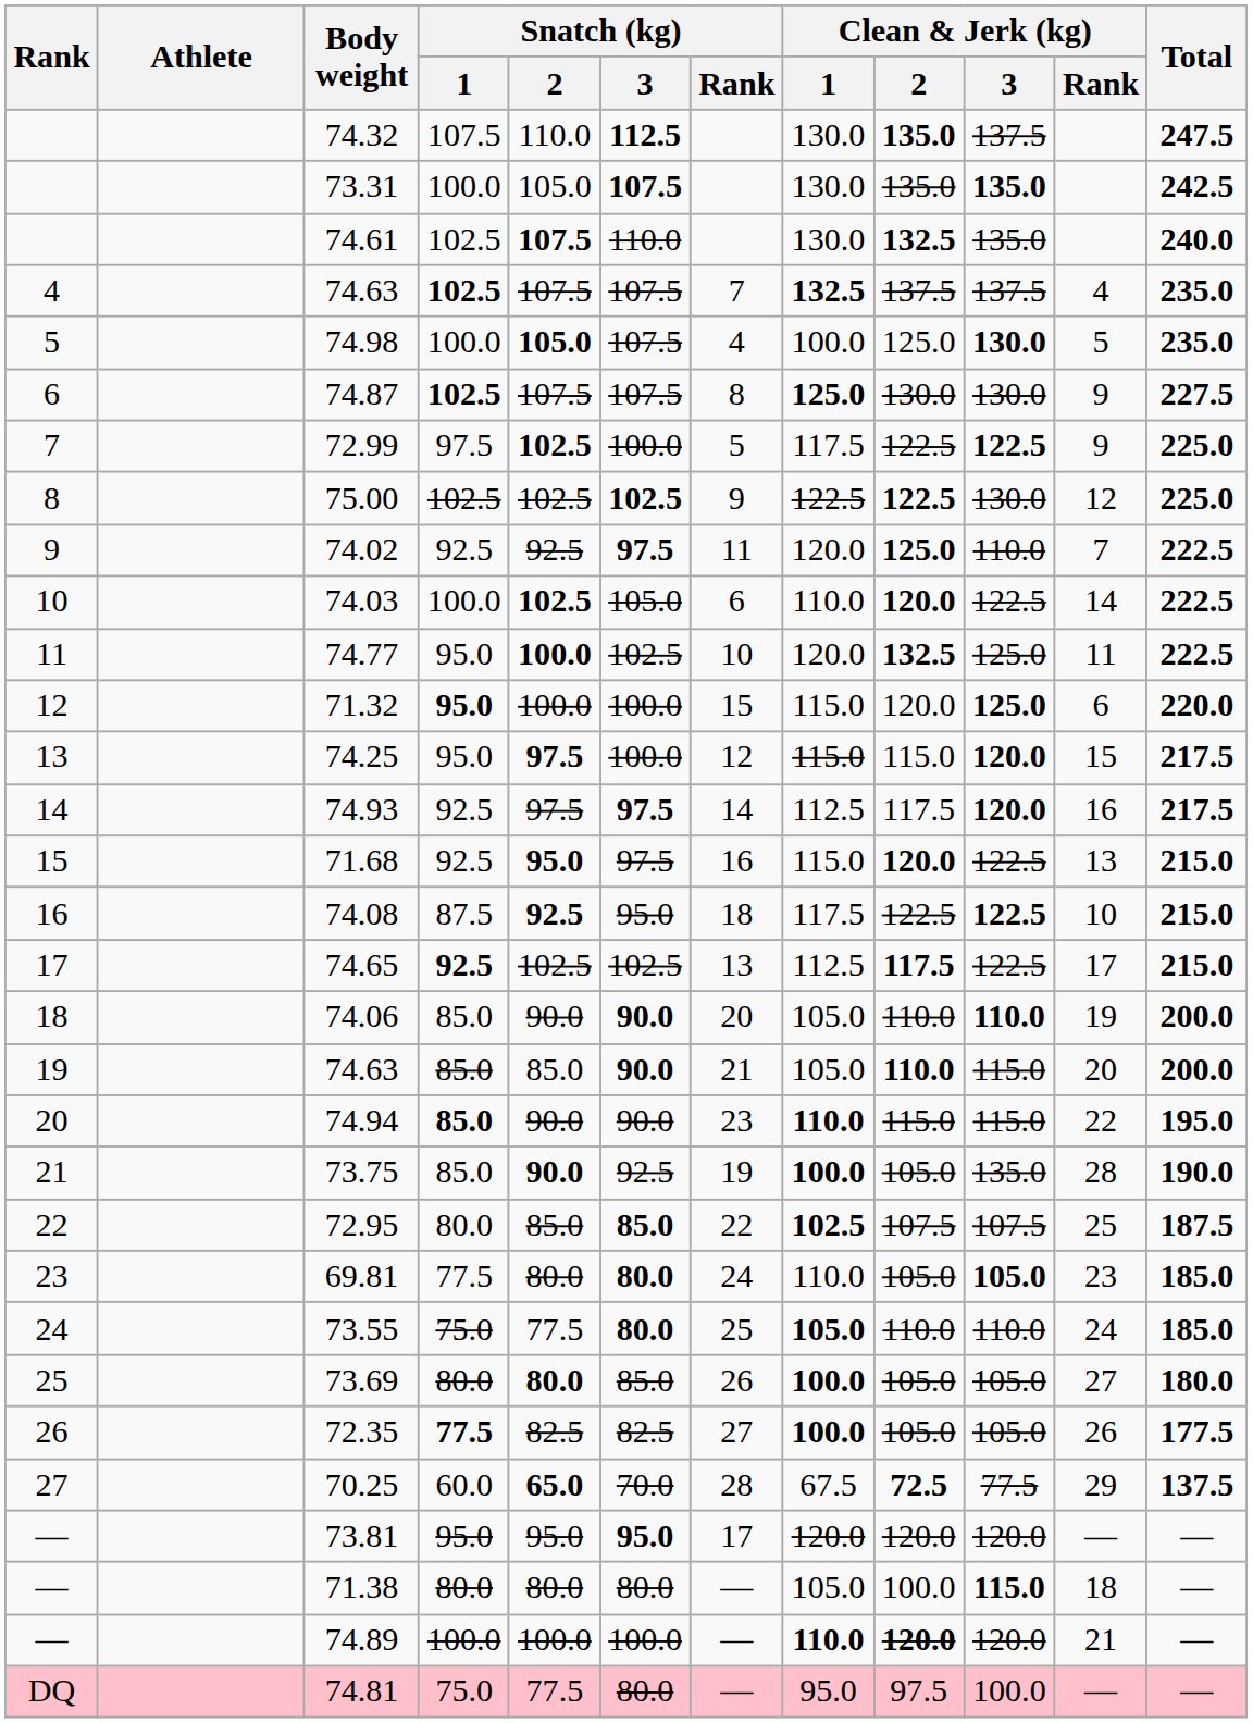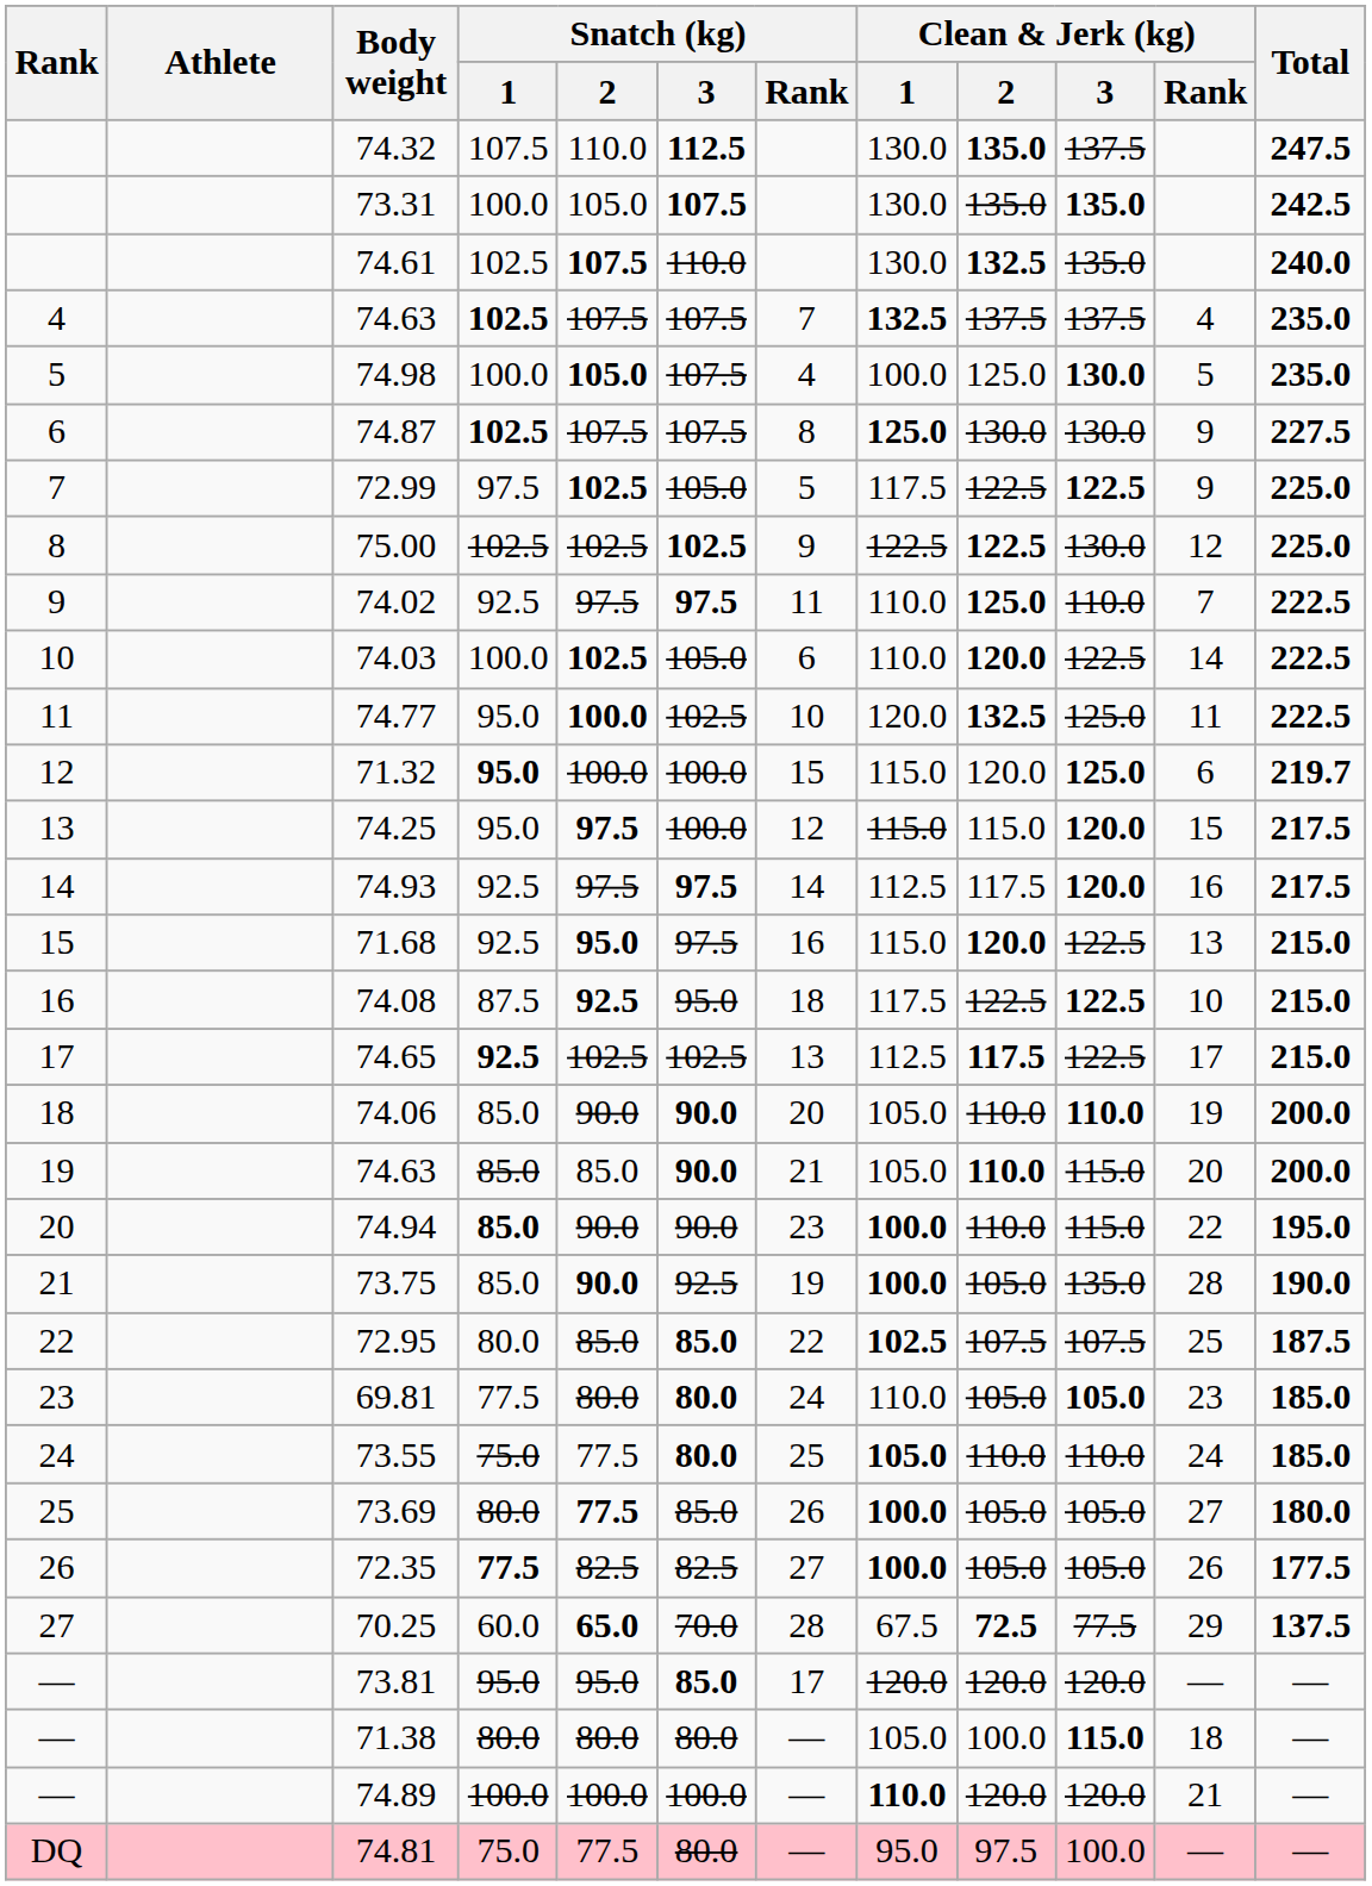 <table class = "wikitable" style="text-align:center;">
 <tr>
 <th rowspan=2 width=40>Rank</th>
 <th rowspan=2 width=250>Athlete</th>
 <th rowspan=2 width=60>Body weight</th>
 <th colspan=4>Snatch (kg)</th>
 <th colspan=4>Clean & Jerk (kg)</th>
 <th rowspan=2 width=60>Total</th>
 </tr>
 <tr>
 <th width=40>1</th>
 <th width=40>2</th>
 <th width=40>3</th>
 <th width=40>Rank</th>
 <th width=40>1</th>
 <th width=40>2</th>
 <th width=40>3</th>
 <th width=40>Rank</th>
 </tr>
 <tr>
 <td></td>
 <td align=left></td>
 <td>74.32</td>
 <td>107.5</td>
 <td>110.0</td>
 <td><strong>112.5</strong></td>
 <td></td>
 <td>130.0</td>
 <td><strong>135.0</strong></td>
 <td><s>137.5 </s></td>
 <td></td>
 <td><strong>247.5</strong></td>
 </tr>
 <tr>
 <td></td>
 <td align=left></td>
 <td>73.31</td>
 <td>100.0</td>
 <td>105.0</td>
 <td><strong>107.5</strong></td>
 <td></td>
 <td>130.0</td>
 <td><s>135.0 </s></td>
 <td><strong>135.0</strong></td>
 <td></td>
 <td><strong>242.5</strong></td>
 </tr>
 <tr>
 <td></td>
 <td align=left></td>
 <td>74.61</td>
 <td>102.5</td>
 <td><strong>107.5</strong></td>
 <td><s>110.0 </s></td>
 <td></td>
 <td>130.0</td>
 <td><strong>132.5</strong></td>
 <td><s>135.0 </s></td>
 <td></td>
 <td><strong>240.0</strong></td>
 </tr>
 <tr>
 <td>4</td>
 <td align=left></td>
 <td>74.63</td>
 <td><strong>102.5</strong></td>
 <td><s>107.5</s></td>
 <td><s>107.5 </s></td>
 <td>7</td>
 <td><strong>132.5</strong></td>
 <td><s>137.5</s></td>
 <td><s>137.5 </s></td>
 <td>4</td>
 <td><strong>235.0</strong></td>
 </tr>
 <tr>
 <td>5</td>
 <td align=left></td>
 <td>74.98</td>
 <td>100.0</td>
 <td><strong>105.0</strong></td>
 <td><s>107.5 </s></td>
 <td>4</td>
 <td>100.0</td>
 <td>125.0</td>
 <td><strong>130.0</strong></td>
 <td>5</td>
 <td><strong>235.0</strong></td>
 </tr>
 <tr>
 <td>6</td>
 <td align=left></td>
 <td>74.87</td>
 <td><strong>102.5</strong></td>
 <td><s>107.5</s></td>
 <td><s>107.5 </s></td>
 <td>8</td>
 <td><strong>125.0</strong></td>
 <td><s>130.0</s></td>
 <td><s>130.0 </s></td>
 <td>9</td>
 <td><strong>227.5</strong></td>
 </tr>
 <tr>
 <td>7</td>
 <td align=left></td>
 <td>72.99</td>
 <td>97.5</td>
 <td><strong>102.5</strong></td>
-<td><s>100.0 </s></td>
+<td><s>105.0 </s></td>
 <td>5</td>
 <td>117.5</td>
 <td><s>122.5 </s></td>
 <td><strong>122.5</strong></td>
 <td>9</td>
 <td><strong>225.0</strong></td>
 </tr>
 <tr>
 <td>8</td>
 <td align=left></td>
 <td>75.00</td>
 <td><s>102.5</s></td>
 <td><s>102.5 </s></td>
 <td><strong>102.5</strong></td>
 <td>9</td>
 <td><s>122.5 </s></td>
 <td><strong>122.5</strong></td>
 <td><s>130.0 </s></td>
 <td>12</td>
 <td><strong>225.0</strong></td>
 </tr>
 <tr>
 <td>9</td>
 <td align=left></td>
 <td>74.02</td>
 <td>92.5</td>
-<td><s>92.5 </s></td>
+<td><s>97.5 </s></td>
 <td><strong>97.5</strong></td>
 <td>11</td>
-<td>120.0</td>
+<td>110.0</td>
 <td><strong>125.0</strong></td>
 <td><s>110.0 </s></td>
 <td>7</td>
 <td><strong>222.5</strong></td>
 </tr>
 <tr>
 <td>10</td>
 <td align=left></td>
 <td>74.03</td>
 <td>100.0</td>
 <td><strong>102.5</strong></td>
 <td><s>105.0 </s></td>
 <td>6</td>
 <td>110.0</td>
 <td><strong>120.0</strong></td>
 <td><s>122.5 </s></td>
 <td>14</td>
 <td><strong>222.5</strong></td>
 </tr>
 <tr>
 <td>11</td>
 <td align=left></td>
 <td>74.77</td>
 <td>95.0</td>
 <td><strong>100.0</strong></td>
 <td><s>102.5 </s></td>
 <td>10</td>
 <td>120.0</td>
 <td><strong>132.5</strong></td>
 <td><s>125.0 </s></td>
 <td>11</td>
 <td><strong>222.5</strong></td>
 </tr>
 <tr>
 <td>12</td>
 <td align=left></td>
 <td>71.32</td>
 <td><strong>95.0</strong></td>
 <td><s>100.0 </s></td>
 <td><s>100.0 </s></td>
 <td>15</td>
 <td>115.0</td>
 <td>120.0</td>
 <td><strong>125.0</strong></td>
 <td>6</td>
-<td><strong>220.0</strong></td>
+<td><strong>219.7</strong></td>
 </tr>
 <tr>
 <td>13</td>
 <td align=left></td>
 <td>74.25</td>
 <td>95.0</td>
 <td><strong>97.5</strong></td>
 <td><s>100.0 </s></td>
 <td>12</td>
 <td><s>115.0 </s></td>
 <td>115.0</td>
 <td><strong>120.0</strong></td>
 <td>15</td>
 <td><strong>217.5</strong></td>
 </tr>
 <tr>
 <td>14</td>
 <td align=left></td>
 <td>74.93</td>
 <td>92.5</td>
 <td><s>97.5 </s></td>
 <td><strong>97.5</strong></td>
 <td>14</td>
 <td>112.5</td>
 <td>117.5</td>
 <td><strong>120.0</strong></td>
 <td>16</td>
 <td><strong>217.5</strong></td>
 </tr>
 <tr>
 <td>15</td>
 <td align=left></td>
 <td>71.68</td>
 <td>92.5</td>
 <td><strong>95.0</strong></td>
 <td><s>97.5 </s></td>
 <td>16</td>
 <td>115.0</td>
 <td><strong>120.0</strong></td>
 <td><s>122.5 </s></td>
 <td>13</td>
 <td><strong>215.0</strong></td>
 </tr>
 <tr>
 <td>16</td>
 <td align=left></td>
 <td>74.08</td>
 <td>87.5</td>
 <td><strong>92.5</strong></td>
 <td><s>95.0 </s></td>
 <td>18</td>
 <td>117.5</td>
 <td><s>122.5 </s></td>
 <td><strong>122.5</strong></td>
 <td>10</td>
 <td><strong>215.0</strong></td>
 </tr>
 <tr>
 <td>17</td>
 <td align=left></td>
 <td>74.65</td>
 <td><strong>92.5</strong></td>
 <td><s>102.5 </s></td>
 <td><s>102.5 </s></td>
 <td>13</td>
 <td>112.5</td>
 <td><strong>117.5</strong></td>
 <td><s>122.5 </s></td>
 <td>17</td>
 <td><strong>215.0</strong></td>
 </tr>
 <tr>
 <td>18</td>
 <td align=left></td>
 <td>74.06</td>
 <td>85.0</td>
 <td><s>90.0 </s></td>
 <td><strong>90.0</strong></td>
 <td>20</td>
 <td>105.0</td>
 <td><s>110.0 </s></td>
 <td><strong>110.0</strong></td>
 <td>19</td>
 <td><strong>200.0</strong></td>
 </tr>
 <tr>
 <td>19</td>
 <td align=left></td>
 <td>74.63</td>
 <td><s>85.0 </s></td>
 <td>85.0</td>
 <td><strong>90.0</strong></td>
 <td>21</td>
 <td>105.0</td>
 <td><strong>110.0</strong></td>
 <td><s>115.0 </s></td>
 <td>20</td>
 <td><strong>200.0</strong></td>
 </tr>
 <tr>
 <td>20</td>
 <td align=left></td>
 <td>74.94</td>
 <td><strong>85.0</strong></td>
 <td><s>90.0 </s></td>
 <td><s>90.0 </s></td>
 <td>23</td>
-<td><strong>110.0</strong></td>
-<td><s>115.0 </s></td>
+<td><strong>100.0</strong></td>
+<td><s>110.0 </s></td>
 <td><s>115.0 </s></td>
 <td>22</td>
 <td><strong>195.0</strong></td>
 </tr>
 <tr>
 <td>21</td>
 <td align=left></td>
 <td>73.75</td>
 <td>85.0</td>
 <td><strong>90.0</strong></td>
 <td><s>92.5 </s></td>
 <td>19</td>
 <td><strong>100.0</strong></td>
 <td><s>105.0 </s></td>
 <td><s>135.0 </s></td>
 <td>28</td>
 <td><strong>190.0</strong></td>
 </tr>
 <tr>
 <td>22</td>
 <td align=left></td>
 <td>72.95</td>
 <td>80.0</td>
 <td><s>85.0 </s></td>
 <td><strong>85.0</strong></td>
 <td>22</td>
 <td><strong>102.5</strong></td>
 <td><s>107.5 </s></td>
 <td><s>107.5 </s></td>
 <td>25</td>
 <td><strong>187.5</strong></td>
 </tr>
 <tr>
 <td>23</td>
 <td align=left></td>
 <td>69.81</td>
 <td>77.5</td>
 <td><s>80.0 </s></td>
 <td><strong>80.0</strong></td>
 <td>24</td>
 <td>110.0</td>
 <td><s>105.0 </s></td>
 <td><strong>105.0</strong></td>
 <td>23</td>
 <td><strong>185.0</strong></td>
 </tr>
 <tr>
 <td>24</td>
 <td align=left></td>
 <td>73.55</td>
 <td><s>75.0 </s></td>
 <td>77.5</td>
 <td><strong>80.0</strong></td>
 <td>25</td>
 <td><strong>105.0</strong></td>
 <td><s>110.0 </s></td>
 <td><s>110.0 </s></td>
 <td>24</td>
 <td><strong>185.0</strong></td>
 </tr>
 <tr>
 <td>25</td>
 <td align=left></td>
 <td>73.69</td>
 <td><s>80.0 </s></td>
-<td><strong>80.0</strong></td>
+<td><strong>77.5</strong></td>
 <td><s>85.0 </s></td>
 <td>26</td>
 <td><strong>100.0</strong></td>
 <td><s>105.0 </s></td>
 <td><s>105.0 </s></td>
 <td>27</td>
 <td><strong>180.0</strong></td>
 </tr>
 <tr>
 <td>26</td>
 <td align=left></td>
 <td>72.35</td>
 <td><strong>77.5</strong></td>
 <td><s>82.5 </s></td>
 <td><s>82.5 </s></td>
 <td>27</td>
 <td><strong>100.0</strong></td>
 <td><s>105.0 </s></td>
 <td><s>105.0 </s></td>
 <td>26</td>
 <td><strong>177.5</strong></td>
 </tr>
 <tr>
 <td>27</td>
 <td align=left></td>
 <td>70.25</td>
 <td>60.0</td>
 <td><strong>65.0</strong></td>
 <td><s>70.0 </s></td>
 <td>28</td>
 <td>67.5</td>
 <td><strong>72.5</strong></td>
 <td><s>77.5 </s></td>
 <td>29</td>
 <td><strong>137.5</strong></td>
 </tr>
 <tr>
 <td>—</td>
 <td align=left></td>
 <td>73.81</td>
 <td><s>95.0 </s></td>
 <td><s>95.0 </s></td>
-<td><strong>95.0</strong></td>
+<td><strong>85.0</strong></td>
 <td>17</td>
 <td><s>120.0 </s></td>
 <td><s>120.0 </s></td>
 <td><s>120.0 </s></td>
 <td>—</td>
 <td>—</td>
 </tr>
 <tr>
 <td>—</td>
 <td align=left></td>
 <td>71.38</td>
 <td><s>80.0 </s></td>
 <td><s>80.0 </s></td>
 <td><s>80.0 </s></td>
 <td>—</td>
 <td>105.0</td>
 <td>100.0</td>
 <td><strong>115.0</strong></td>
 <td>18</td>
 <td>—</td>
 </tr>
 <tr>
 <td>—</td>
 <td align=left></td>
 <td>74.89</td>
 <td><s>100.0 </s></td>
 <td><s>100.0 </s></td>
 <td><s>100.0 </s></td>
 <td>—</td>
 <td><strong>110.0</strong></td>
-<td><strong><s>120.0 </s></strong></td>
+<td><s>120.0 </s></td>
 <td><s>120.0 </s></td>
 <td>21</td>
 <td>—</td>
 </tr>
 <tr bgcolor=pink>
 <td>DQ</td>
 <td align=left></td>
 <td>74.81</td>
 <td>75.0</td>
 <td>77.5</td>
 <td><s>80.0 </s></td>
 <td>—</td>
 <td>95.0</td>
 <td>97.5</td>
 <td>100.0</td>
 <td>—</td>
 <td>—</td>
 </tr>
 </table>
